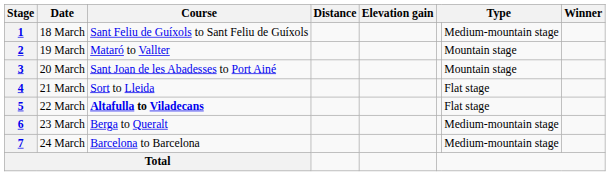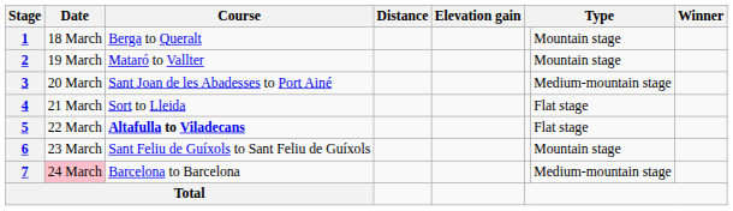 <table class="wikitable">
 <tr>
 <th scope="col">Stage</th>
 <th scope="col">Date</th>
 <th scope="col">Course</th>
 <th scope="col">Distance</th>
 <th scope="col">Elevation gain</th>
 <th scope="col" colspan="2">Type</th>
 <th scope="col">Winner</th>
 </tr>
 <tr>
 <th scope="row"><a href='#'>1</a></th>
 <td style="text-align:center;">18 March</td>
-<td><a href='#'>Sant Feliu de Guíxols</a> to Sant Feliu de Guíxols</td>
+<td><a href='#'>Berga</a> to <a href='#'>Queralt</a></td>
 <td style="text-align:center;"></td>
 <td style="text-align:center;"></td>
 <td></td>
-<td>Medium-mountain stage</td>
+<td>Mountain stage</td>
 <td></td>
 </tr>
 <tr>
 <th scope="row"><a href='#'>2</a></th>
 <td style="text-align:center;">19 March</td>
 <td><a href='#'>Mataró</a> to <a href='#'>Vallter</a></td>
 <td style="text-align:center;"></td>
 <td style="text-align:center;"></td>
 <td></td>
 <td>Mountain stage</td>
 <td></td>
 </tr>
 <tr>
 <th scope="row"><a href='#'>3</a></th>
 <td style="text-align:center;">20 March</td>
 <td><a href='#'>Sant Joan de les Abadesses</a> to <a href='#'>Port Ainé</a></td>
 <td style="text-align:center;"></td>
 <td style="text-align:center;"></td>
 <td></td>
-<td>Mountain stage</td>
+<td>Medium-mountain stage</td>
 <td></td>
 </tr>
 <tr>
 <th scope="row"><a href='#'>4</a></th>
 <td style="text-align:center;">21 March</td>
 <td><a href='#'>Sort</a> to <a href='#'>Lleida</a></td>
 <td style="text-align:center;"></td>
 <td style="text-align:center;"></td>
 <td></td>
 <td>Flat stage</td>
 <td></td>
 </tr>
 <tr>
 <th scope="row"><a href='#'>5</a></th>
 <td style="text-align:center;">22 March</td>
 <td><strong><a href='#'>Altafulla</a> to <a href='#'>Viladecans</a></strong></td>
 <td style="text-align:center;"></td>
 <td style="text-align:center;"></td>
 <td></td>
 <td>Flat stage</td>
 <td></td>
 </tr>
 <tr>
 <th scope="row"><a href='#'>6</a></th>
 <td style="text-align:center;">23 March</td>
-<td><a href='#'>Berga</a> to <a href='#'>Queralt</a></td>
+<td><a href='#'>Sant Feliu de Guíxols</a> to Sant Feliu de Guíxols</td>
 <td style="text-align:center;"></td>
 <td style="text-align:center;"></td>
 <td></td>
-<td>Medium-mountain stage</td>
+<td>Mountain stage</td>
 <td></td>
 </tr>
 <tr>
 <th scope="row"><a href='#'>7</a></th>
-<td style="text-align:center;">24 March</td>
+<td style="background: pink; text-align:center;">24 March</td>
 <td><a href='#'>Barcelona</a> to Barcelona</td>
 <td style="text-align:center;"></td>
 <td style="text-align:center;"></td>
 <td></td>
 <td>Medium-mountain stage</td>
 <td></td>
 </tr>
 <tr>
 <th colspan="3">Total</th>
 <td align="center"></td>
 <td align="center"></td>
 </tr>
 </table>
